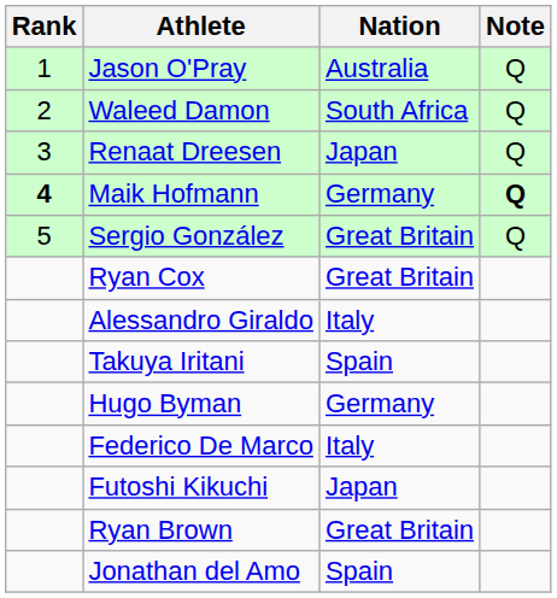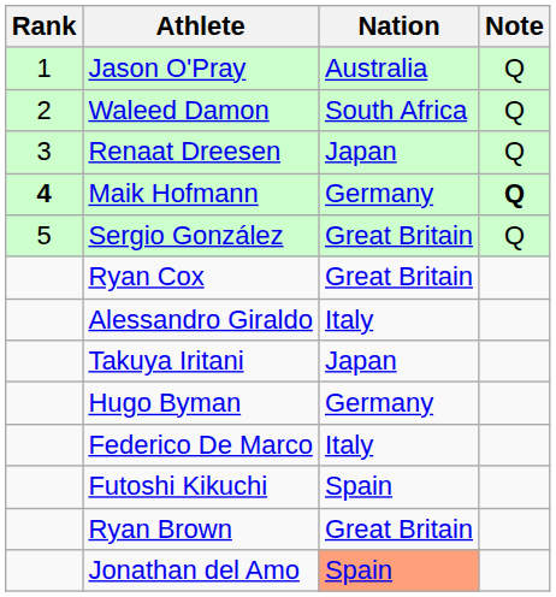 <table class="wikitable sortable" style="text-align:center">
 <tr>
 <th>Rank</th>
 <th>Athlete</th>
 <th>Nation</th>
 <th>Note</th>
 </tr>
 <tr bgcolor=ccffcc>
 <td>1</td>
 <td align=left><a href='#'>Jason O'Pray</a></td>
 <td align=left> <a href='#'>Australia</a></td>
 <td>Q</td>
 </tr>
 <tr bgcolor=ccffcc>
 <td>2</td>
 <td align=left><a href='#'>Waleed Damon</a></td>
 <td align=left> <a href='#'>South Africa</a></td>
 <td>Q</td>
 </tr>
 <tr bgcolor=ccffcc>
 <td>3</td>
 <td align=left><a href='#'>Renaat Dreesen</a></td>
 <td align=left> <a href='#'>Japan</a></td>
 <td>Q</td>
 </tr>
 <tr bgcolor=ccffcc>
 <td><strong>4</strong></td>
 <td align=left><a href='#'>Maik Hofmann</a></td>
 <td align=left> <a href='#'>Germany</a></td>
 <td><strong>Q</strong></td>
 </tr>
 <tr bgcolor=ccffcc>
 <td>5</td>
 <td align=left><a href='#'>Sergio González</a></td>
 <td align=left> <a href='#'>Great Britain</a></td>
 <td>Q</td>
 </tr>
 <tr>
 <td></td>
 <td align=left><a href='#'>Ryan Cox</a></td>
 <td align=left> <a href='#'>Great Britain</a></td>
 <td></td>
 </tr>
 <tr>
 <td></td>
 <td align=left><a href='#'>Alessandro Giraldo</a></td>
 <td align=left> <a href='#'>Italy</a></td>
 <td></td>
 </tr>
 <tr>
 <td></td>
 <td align=left><a href='#'>Takuya Iritani</a></td>
-<td align=left> <a href='#'>Spain</a></td>
+<td align=left> <a href='#'>Japan</a></td>
 <td></td>
 </tr>
 <tr>
 <td></td>
 <td align=left><a href='#'>Hugo Byman</a></td>
 <td align=left> <a href='#'>Germany</a></td>
 <td></td>
 </tr>
 <tr>
 <td></td>
 <td align=left><a href='#'>Federico De Marco</a></td>
 <td align=left> <a href='#'>Italy</a></td>
 <td></td>
 </tr>
 <tr>
 <td></td>
 <td align=left><a href='#'>Futoshi Kikuchi</a></td>
-<td align=left> <a href='#'>Japan</a></td>
+<td align=left> <a href='#'>Spain</a></td>
 <td></td>
 </tr>
 <tr>
 <td></td>
 <td align=left><a href='#'>Ryan Brown</a></td>
 <td align=left> <a href='#'>Great Britain</a></td>
 <td></td>
 </tr>
 <tr>
 <td></td>
 <td align=left><a href='#'>Jonathan del Amo</a></td>
-<td align=left> <a href='#'>Spain</a></td>
+<td align=left style="background: lightsalmon;"> <a href='#'>Spain</a></td>
 <td></td>
 </tr>
 </table>
